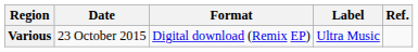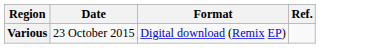 <table class="wikitable plainrowheaders">
 <tr>
 <th scope="col">Region</th>
 <th scope="col">Date</th>
 <th scope="col">Format</th>
-<th scope="col">Label</th>
 <th scope="col">Ref.</th>
 </tr>
 <tr>
 <th scope="row">Various</th>
 <td>23 October 2015</td>
 <td><a href='#'>Digital download</a> (<a href='#'>Remix</a> <a href='#'>EP</a>)</td>
-<td><a href='#'>Ultra Music</a></td>
 <td></td>
 </tr>
 </table>
